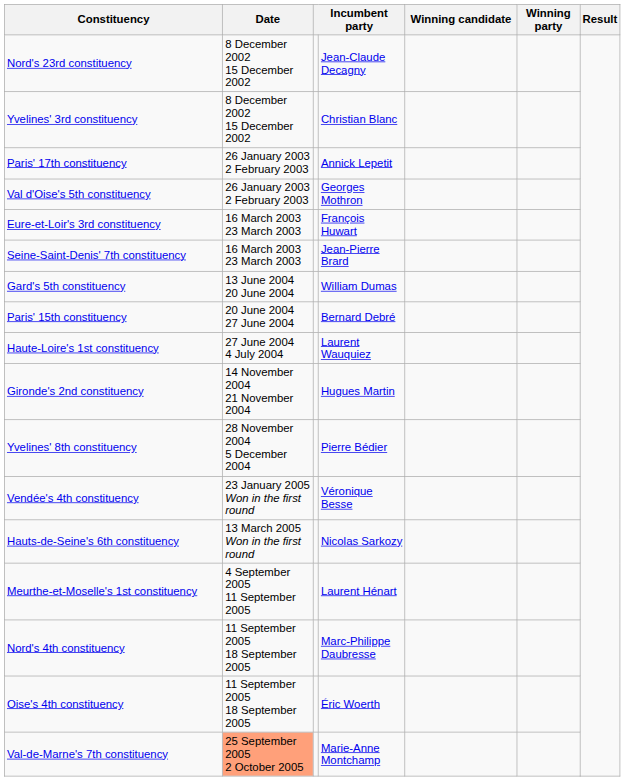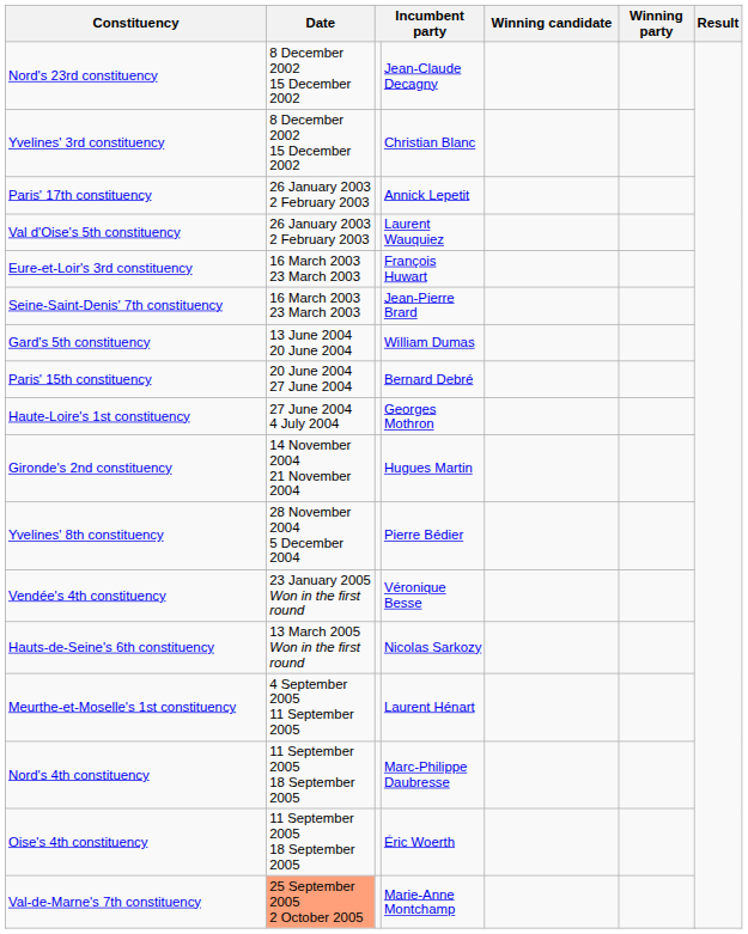 <table class="wikitable sortable">
 <tr>
 <th width=300px>Constituency</th>
 <th width=120px>Date</th>
 <th width=120px colspan=2>Incumbent party</th>
 <th width=150px>Winning candidate</th>
 <th width=120px colspan=2>Winning party</th>
 <th>Result</th>
 </tr>
 <tr>
 <td><a href='#'>Nord's 23rd constituency</a></td>
 <td>8 December 2002 <br> 15 December 2002</td>
 <td></td>
 <td><a href='#'>Jean-Claude Decagny</a></td>
 <td></td>
 <td></td>
 </tr>
 <tr>
 <td><a href='#'>Yvelines' 3rd constituency</a></td>
 <td>8 December 2002 <br> 15 December 2002</td>
 <td></td>
 <td><a href='#'>Christian Blanc</a></td>
 <td></td>
 <td></td>
 </tr>
 <tr>
 <td><a href='#'>Paris' 17th constituency</a></td>
 <td>26 January 2003 <br> 2 February 2003</td>
 <td></td>
 <td><a href='#'>Annick Lepetit</a></td>
 <td></td>
 <td></td>
 </tr>
 <tr>
 <td><a href='#'>Val d'Oise's 5th constituency</a></td>
 <td>26 January 2003 <br> 2 February 2003</td>
 <td></td>
-<td><a href='#'>Georges Mothron</a></td>
+<td><a href='#'>Laurent Wauquiez</a></td>
 <td></td>
 <td></td>
 </tr>
 <tr>
 <td><a href='#'>Eure-et-Loir's 3rd constituency</a></td>
 <td>16 March 2003 <br> 23 March 2003</td>
 <td></td>
 <td><a href='#'>François Huwart</a></td>
 <td></td>
 <td></td>
 </tr>
 <tr>
 <td><a href='#'>Seine-Saint-Denis' 7th constituency</a></td>
 <td>16 March 2003 <br> 23 March 2003</td>
 <td></td>
 <td><a href='#'>Jean-Pierre Brard</a></td>
 <td></td>
 <td></td>
 </tr>
 <tr>
 <td><a href='#'>Gard's 5th constituency</a></td>
 <td>13 June 2004 <br> 20 June 2004</td>
 <td></td>
 <td><a href='#'>William Dumas</a></td>
 <td></td>
 <td></td>
 </tr>
 <tr>
 <td><a href='#'>Paris' 15th constituency</a></td>
 <td>20 June 2004 <br> 27 June 2004</td>
 <td></td>
 <td><a href='#'>Bernard Debré</a></td>
 <td></td>
 <td></td>
 </tr>
 <tr>
 <td><a href='#'>Haute-Loire's 1st constituency</a></td>
 <td>27 June 2004 <br> 4 July 2004</td>
 <td></td>
-<td><a href='#'>Laurent Wauquiez</a></td>
+<td><a href='#'>Georges Mothron</a></td>
 <td></td>
 <td></td>
 </tr>
 <tr>
 <td><a href='#'>Gironde's 2nd constituency</a></td>
 <td>14 November 2004 <br> 21 November 2004</td>
 <td></td>
 <td><a href='#'>Hugues Martin</a></td>
 <td></td>
 <td></td>
 </tr>
 <tr>
 <td><a href='#'>Yvelines' 8th constituency</a></td>
 <td>28 November 2004 <br> 5 December 2004</td>
 <td></td>
 <td><a href='#'>Pierre Bédier</a></td>
 <td></td>
 <td></td>
 </tr>
 <tr>
 <td><a href='#'>Vendée's 4th constituency</a></td>
 <td>23 January 2005 <br> <em>Won in the first round</em></td>
 <td></td>
 <td><a href='#'>Véronique Besse</a></td>
 <td></td>
 <td></td>
 </tr>
 <tr>
 <td><a href='#'>Hauts-de-Seine's 6th constituency</a></td>
 <td>13 March 2005 <br> <em>Won in the first round</em></td>
 <td></td>
 <td><a href='#'>Nicolas Sarkozy</a></td>
 <td></td>
 <td></td>
 </tr>
 <tr>
 <td><a href='#'>Meurthe-et-Moselle's 1st constituency</a></td>
 <td>4 September 2005 <br> 11 September 2005</td>
 <td></td>
 <td><a href='#'>Laurent Hénart</a></td>
 <td></td>
 <td></td>
 </tr>
 <tr>
 <td><a href='#'>Nord's 4th constituency</a></td>
 <td>11 September 2005 <br> 18 September 2005</td>
 <td></td>
 <td><a href='#'>Marc-Philippe Daubresse</a></td>
 <td></td>
 <td></td>
 </tr>
 <tr>
 <td><a href='#'>Oise's 4th constituency</a></td>
 <td>11 September 2005 <br> 18 September 2005</td>
 <td></td>
 <td><a href='#'>Éric Woerth</a></td>
 <td></td>
 <td></td>
 </tr>
 <tr>
 <td><a href='#'>Val-de-Marne's 7th constituency</a></td>
 <td style="background: lightsalmon;">25 September 2005 <br> 2 October 2005</td>
 <td></td>
 <td><a href='#'>Marie-Anne Montchamp</a></td>
 <td></td>
 <td></td>
 </tr>
 </table>
